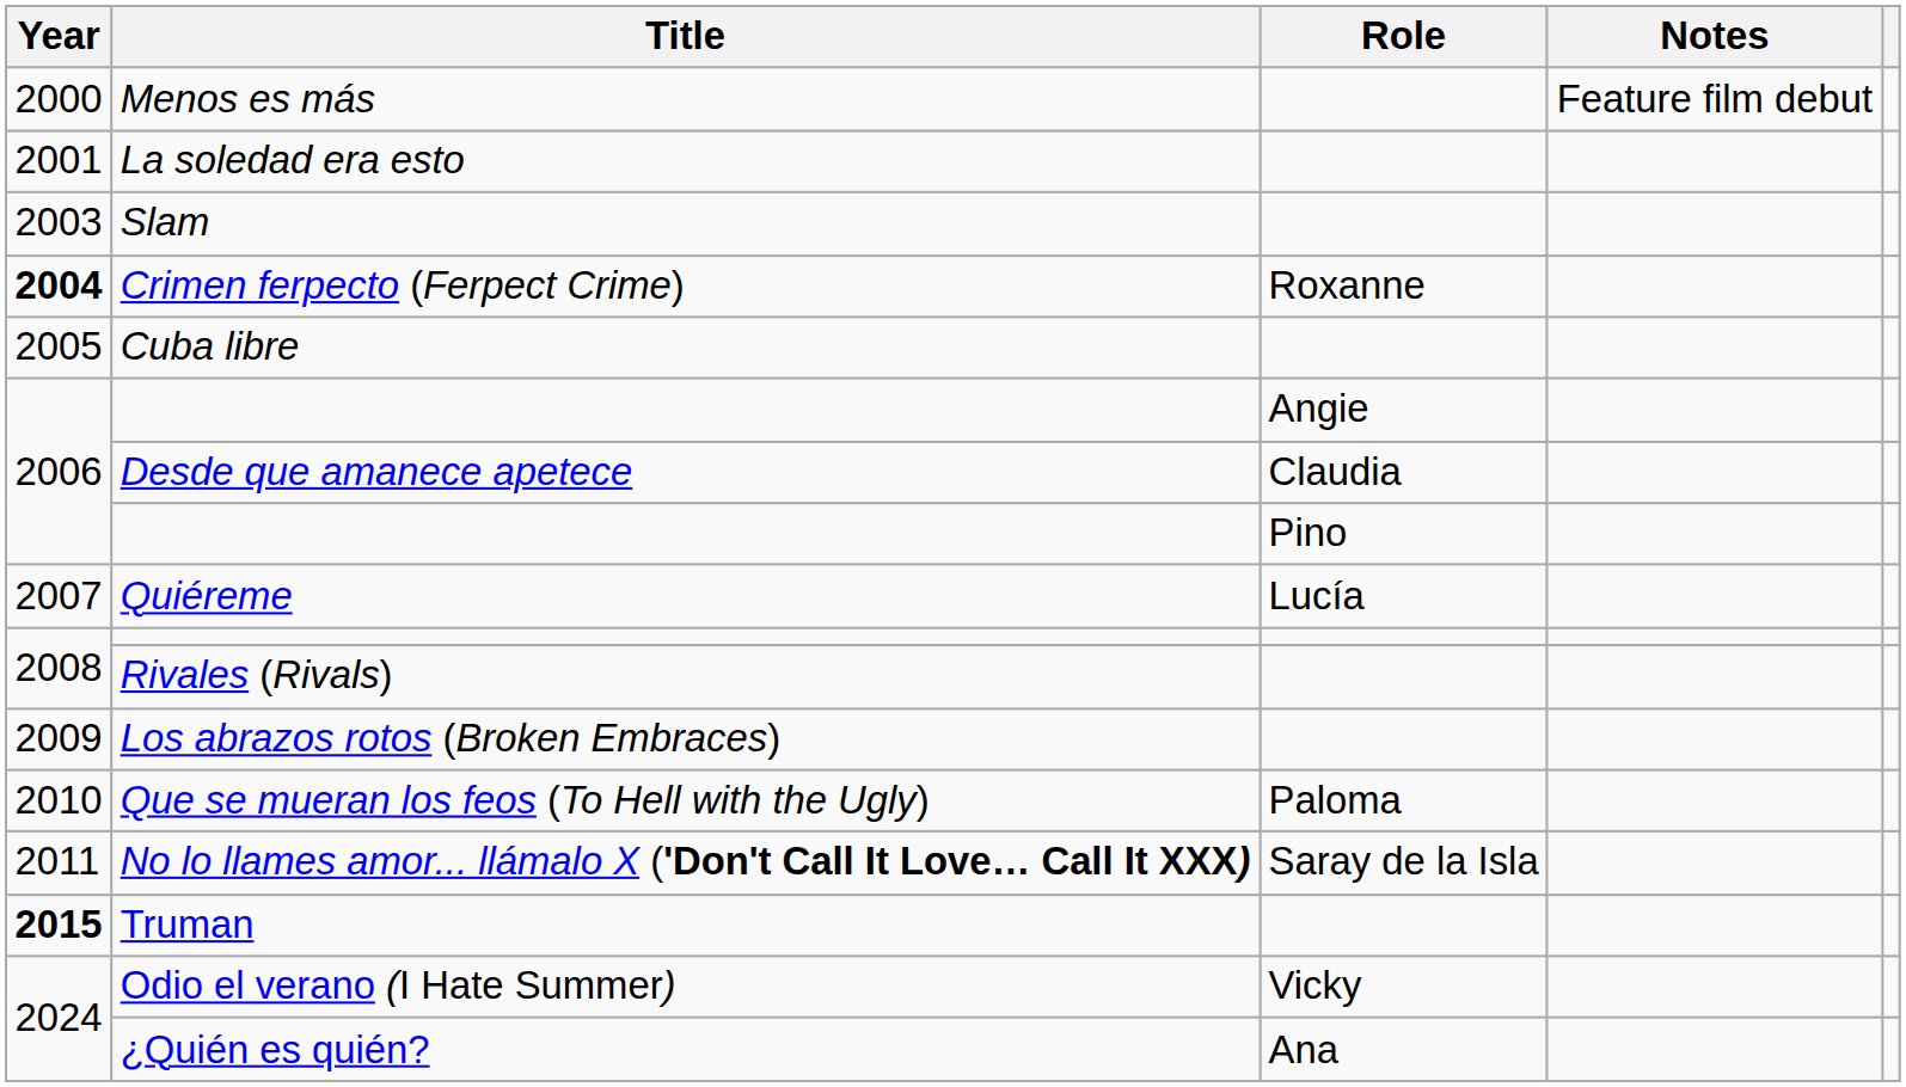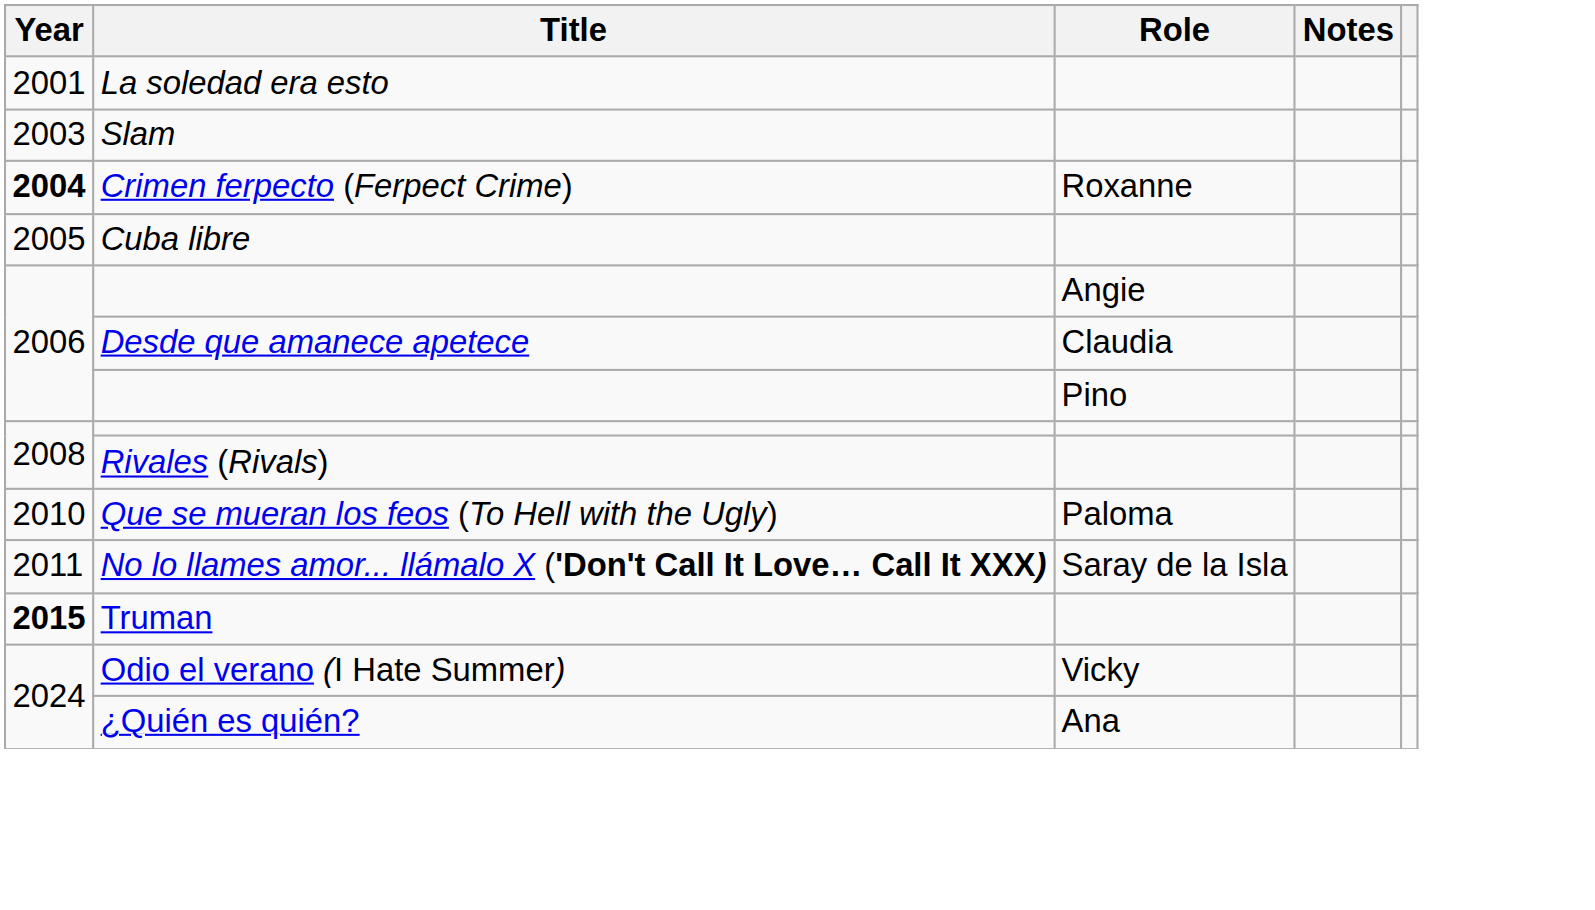 <table class="wikitable">
 <tr>
 <th>Year</th>
 <th>Title</th>
 <th>Role</th>
 <th>Notes</th>
 <th></th>
-</tr>
-<tr>
-<td>2000</td>
-<td><em>Menos es más</em></td>
-<td></td>
-<td>Feature film debut</td>
-<td></td>
 </tr>
 <tr>
 <td>2001</td>
 <td><em>La soledad era esto</em></td>
 <td></td>
 <td></td>
 <td></td>
 </tr>
 <tr>
 <td>2003</td>
 <td><em>Slam</em></td>
 <td></td>
 <td></td>
 <td></td>
 </tr>
 <tr>
 <td><strong>2004</strong></td>
 <td><em><a href='#'>Crimen ferpecto</a></em> (<em>Ferpect Crime</em>)</td>
 <td>Roxanne</td>
 <td></td>
 <td></td>
 </tr>
 <tr>
 <td>2005</td>
 <td><em>Cuba libre</em></td>
 <td></td>
 <td></td>
 <td></td>
 </tr>
 <tr>
 <td rowspan = "3">2006</td>
 <td><em></em></td>
 <td>Angie</td>
 <td></td>
 <td></td>
 </tr>
 <tr>
 <td><em><a href='#'>Desde que amanece apetece</a></em></td>
 <td>Claudia</td>
 <td></td>
 <td></td>
 </tr>
 <tr>
 <td><em></em></td>
 <td>Pino</td>
 <td></td>
 <td></td>
 </tr>
 <tr>
-<td>2007</td>
-<td><em><a href='#'>Quiéreme</a></em></td>
-<td>Lucía</td>
-<td></td>
-<td></td>
-</tr>
-<tr>
 <td rowspan = "2">2008</td>
 <td><em></em></td>
 <td></td>
 <td></td>
 <td></td>
 </tr>
 <tr>
 <td><em><a href='#'>Rivales</a></em> (<em>Rivals</em>)</td>
-<td></td>
-<td></td>
-<td></td>
-</tr>
-<tr>
-<td>2009</td>
-<td><em><a href='#'>Los abrazos rotos</a></em> (<em>Broken Embraces</em>)</td>
 <td></td>
 <td></td>
 <td></td>
 </tr>
 <tr>
 <td>2010</td>
 <td><em><a href='#'>Que se mueran los feos</a></em> (<em>To Hell with the Ugly</em>)</td>
 <td>Paloma</td>
 <td></td>
 <td></td>
 </tr>
 <tr>
 <td>2011</td>
 <td><em><a href='#'>No lo llames amor... llámalo X</a></em> (<strong>'Don't Call It Love… Call It XXX<em>)</td>
 <td>Saray de la Isla</td>
 <td></td>
 <td></td>
 </tr>
 <tr>
 <td><strong>2015</strong></td>
 <td></em><a href='#'>Truman</a><em></td>
 <td></td>
 <td></td>
 <td></td>
 </tr>
 <tr>
 <td rowspan = "2">2024</td>
 <td></em><a href='#'>Odio el verano</a><em> (</em>I Hate Summer<em>)</td>
 <td>Vicky</td>
 <td></td>
 <td></td>
 </tr>
 <tr>
 <td></em><a href='#'>¿Quién es quién?</a><em></td>
 <td>Ana</td>
 <td></td>
 <td></td>
 </tr>
 </table>
